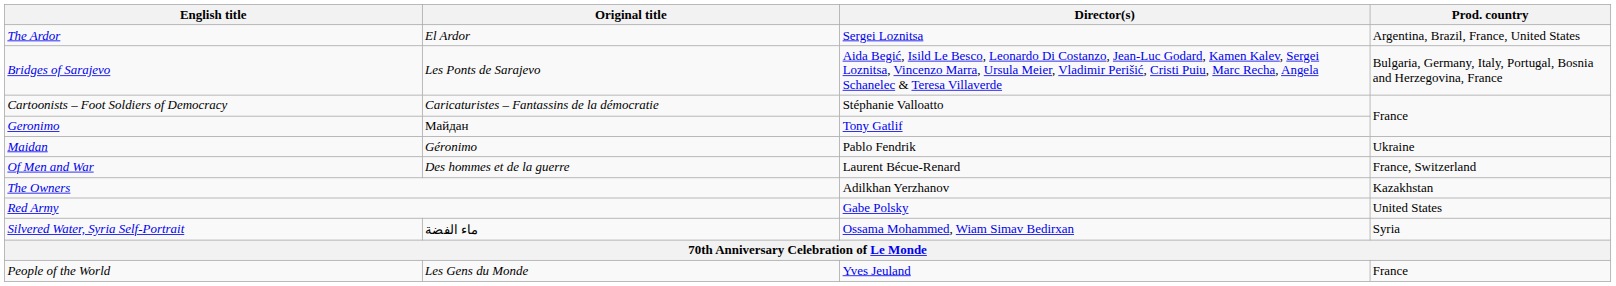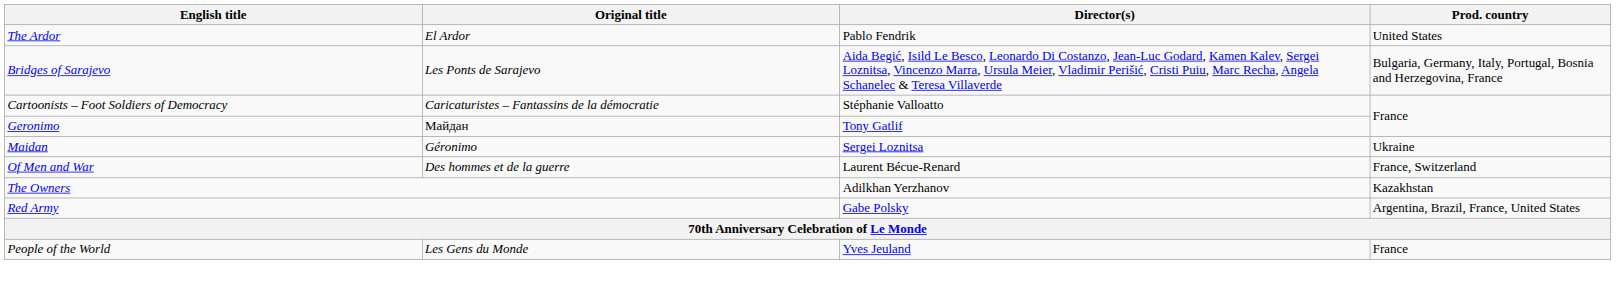 <table class="wikitable" style="width:100%; margin-bottom:-1px; border-bottom:0px" cellpadding="5">
 <tr>
 <th scope="col" width="26%">English title</th>
 <th scope="col" width="26%">Original title</th>
 <th scope="col" width="33%">Director(s)</th>
 <th scope="col" width="15%">Prod. country</th>
 </tr>
 <tr>
 <td data-sort-value="Ardor"><em><a href='#'>The Ardor</a></em></td>
 <td data-sort-value="Ardor"><em>El Ardor</em></td>
-<td data-sort-value="Loznitsa"><a href='#'>Sergei Loznitsa</a></td>
-<td>Argentina, Brazil, France, United States</td>
+<td data-sort-value="Fendrik">Pablo Fendrik</td>
+<td>United States</td>
 </tr>
 <tr>
 <td><em><a href='#'>Bridges of Sarajevo</a></em></td>
 <td data-sort-value="Ponts"><em>Les Ponts de Sarajevo</em></td>
 <td data-sort-value="Begić"><a href='#'>Aida Begić</a>, <a href='#'>Isild Le Besco</a>, <a href='#'>Leonardo Di Costanzo</a>, <a href='#'>Jean-Luc Godard</a>, <a href='#'>Kamen Kalev</a>, <a href='#'>Sergei Loznitsa</a>, <a href='#'>Vincenzo Marra</a>, <a href='#'>Ursula Meier</a>, <a href='#'>Vladimir Perišić</a>, <a href='#'>Cristi Puiu</a>, <a href='#'>Marc Recha</a>, <a href='#'>Angela Schanelec</a> & <a href='#'>Teresa Villaverde</a></td>
 <td>Bulgaria, Germany, Italy, Portugal, Bosnia and Herzegovina, France</td>
 </tr>
 <tr>
 <td><em>Cartoonists – Foot Soldiers of Democracy</em></td>
 <td><em>Caricaturistes – Fantassins de la démocratie</em></td>
 <td data-sort-value="Valloatto">Stéphanie Valloatto</td>
 <td rowspan="2">France</td>
 </tr>
 <tr>
 <td><em><a href='#'>Geronimo</a></em></td>
 <td>Майдан</td>
 <td data-sort-value="Gatlif"><a href='#'>Tony Gatlif</a></td>
 </tr>
 <tr>
 <td><em><a href='#'>Maidan</a></em></td>
 <td><em>Géronimo</em></td>
-<td data-sort-value="Fendrik">Pablo Fendrik</td>
+<td data-sort-value="Loznitsa"><a href='#'>Sergei Loznitsa</a></td>
 <td>Ukraine</td>
 </tr>
 <tr>
 <td><em><a href='#'>Of Men and War</a></em></td>
 <td><em>Des hommes et de la guerre</em></td>
 <td data-sort-value="Bécue">Laurent Bécue-Renard</td>
 <td>France, Switzerland</td>
 </tr>
 <tr>
 <td colspan=2 data-sort-value="Owners"><em><a href='#'>The Owners</a></em></td>
 <td data-sort-value="Yerzhanov">Adilkhan Yerzhanov</td>
 <td>Kazakhstan</td>
 </tr>
 <tr>
 <td colspan=2><em><a href='#'>Red Army</a></em></td>
 <td data-sort-value="Polsky"><a href='#'>Gabe Polsky</a></td>
-<td>United States</td>
-</tr>
-<tr>
-<td><em><a href='#'>Silvered Water, Syria Self-Portrait</a></em></td>
-<td data-sort-value="Eau">ماء الفضة</td>
-<td data-sort-value="Mohammed"><a href='#'>Ossama Mohammed</a>, <a href='#'>Wiam Simav Bedirxan</a></td>
-<td>Syria</td>
+<td>Argentina, Brazil, France, United States</td>
 </tr>
 <tr>
 <th colspan="4">70th Anniversary Celebration of <a href='#'>Le Monde</a></th>
 </tr>
 <tr>
 <td><em>People of the World</em></td>
 <td><em>Les Gens du Monde</em></td>
 <td><a href='#'>Yves Jeuland</a></td>
 <td>France</td>
 </tr>
 </table>
